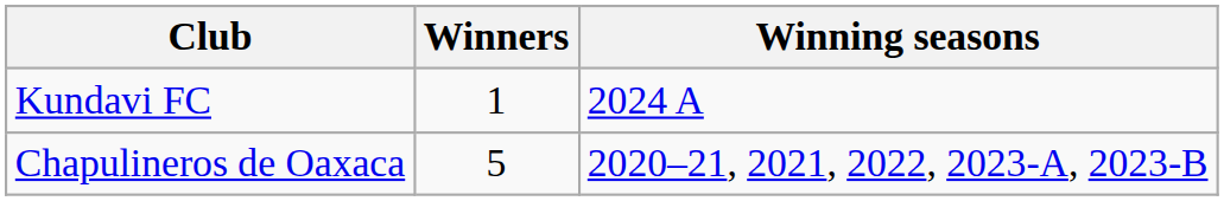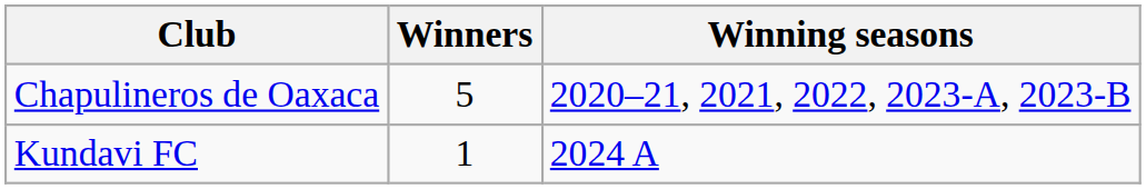 <table class="sortable wikitable">
 <tr>
 <th>Club</th>
 <th>Winners</th>
 <th class="unsortable">Winning seasons</th>
 </tr>
 <tr>
+<td><a href='#'>Chapulineros de Oaxaca</a></td>
+<td align=center>5</td>
+<td><a href='#'>2020–21</a>, <a href='#'>2021</a>, <a href='#'>2022</a>, <a href='#'>2023-A</a>, <a href='#'>2023-B</a></td>
+</tr>
+<tr>
 <td><a href='#'>Kundavi FC</a></td>
 <td align=center>1</td>
 <td><a href='#'>2024 A</a></td>
 </tr>
-<tr>
-<td><a href='#'>Chapulineros de Oaxaca</a></td>
-<td align=center>5</td>
-<td><a href='#'>2020–21</a>, <a href='#'>2021</a>, <a href='#'>2022</a>, <a href='#'>2023-A</a>, <a href='#'>2023-B</a></td>
-</tr>
 </table>
